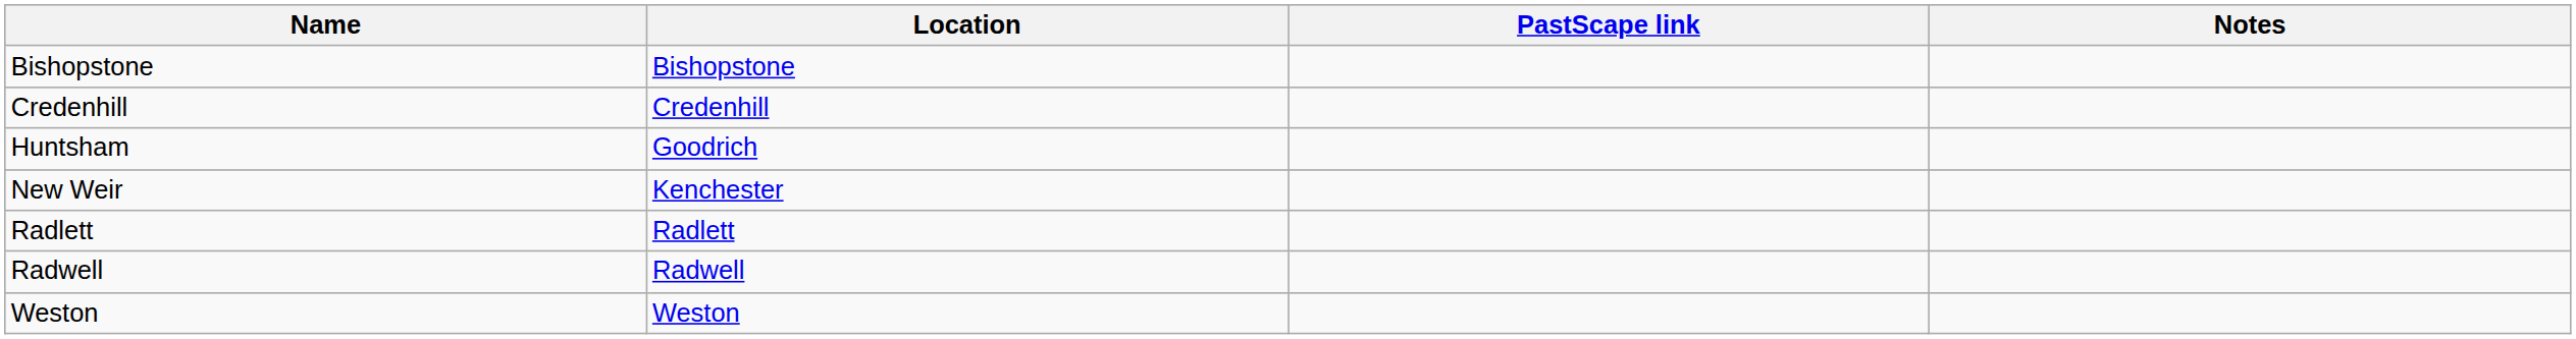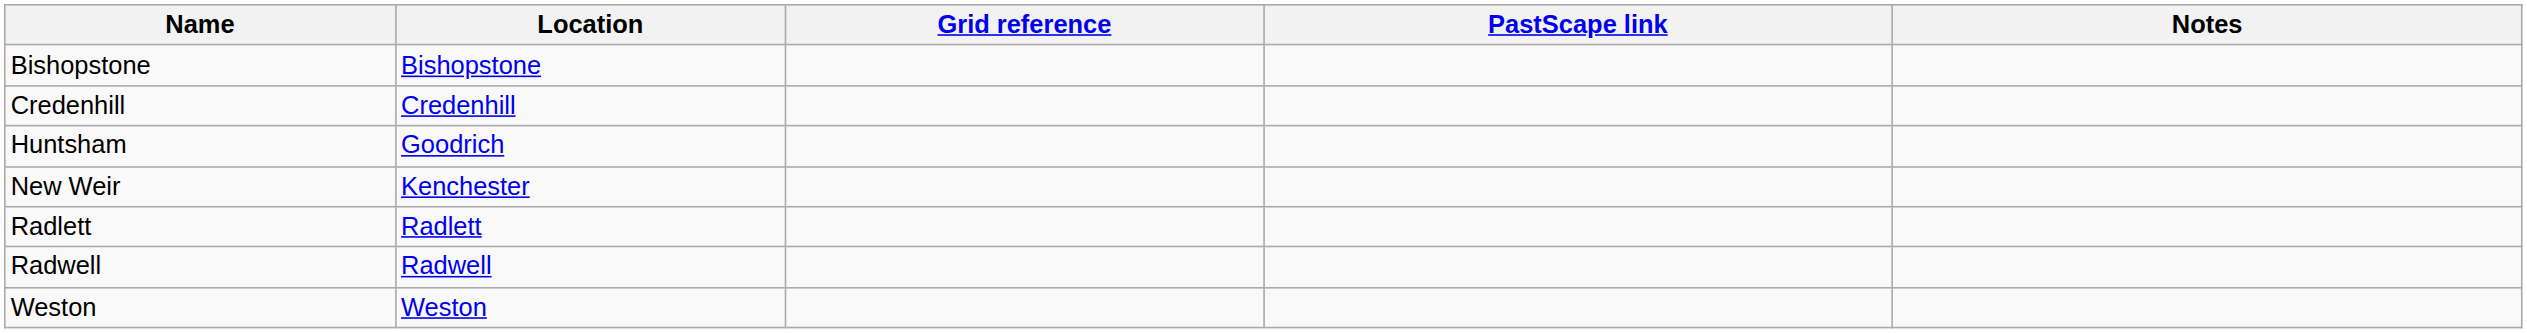 <table class="wikitable sortable" border="1" style="width: 100%">
 <tr>
 <th scope="col">Name</th>
 <th scope="col">Location</th>
+<th scope="col"><a href='#'>Grid reference</a></th>
 <th scope="col" class="unsortable" width="25%"><a href='#'>PastScape link</a></th>
 <th scope="col" class="unsortable" width="25%">Notes</th>
 </tr>
 <tr>
 <td>Bishopstone</td>
 <td><a href='#'>Bishopstone</a></td>
 <td></td>
 <td></td>
+<td></td>
 </tr>
 <tr>
 <td>Credenhill</td>
 <td><a href='#'>Credenhill</a></td>
+<td></td>
 <td></td>
 <td></td>
 </tr>
 <tr>
 <td>Huntsham</td>
 <td><a href='#'>Goodrich</a></td>
 <td></td>
 <td></td>
+<td></td>
 </tr>
 <tr>
 <td>New Weir</td>
 <td><a href='#'>Kenchester</a></td>
+<td></td>
 <td></td>
 <td></td>
 </tr>
 <tr>
 <td>Radlett</td>
 <td><a href='#'>Radlett</a></td>
 <td></td>
 <td></td>
+<td></td>
 </tr>
 <tr>
 <td>Radwell</td>
 <td><a href='#'>Radwell</a></td>
+<td></td>
 <td></td>
 <td></td>
 </tr>
 <tr>
 <td>Weston</td>
 <td><a href='#'>Weston</a></td>
 <td></td>
 <td></td>
+<td></td>
 </tr>
 </table>
